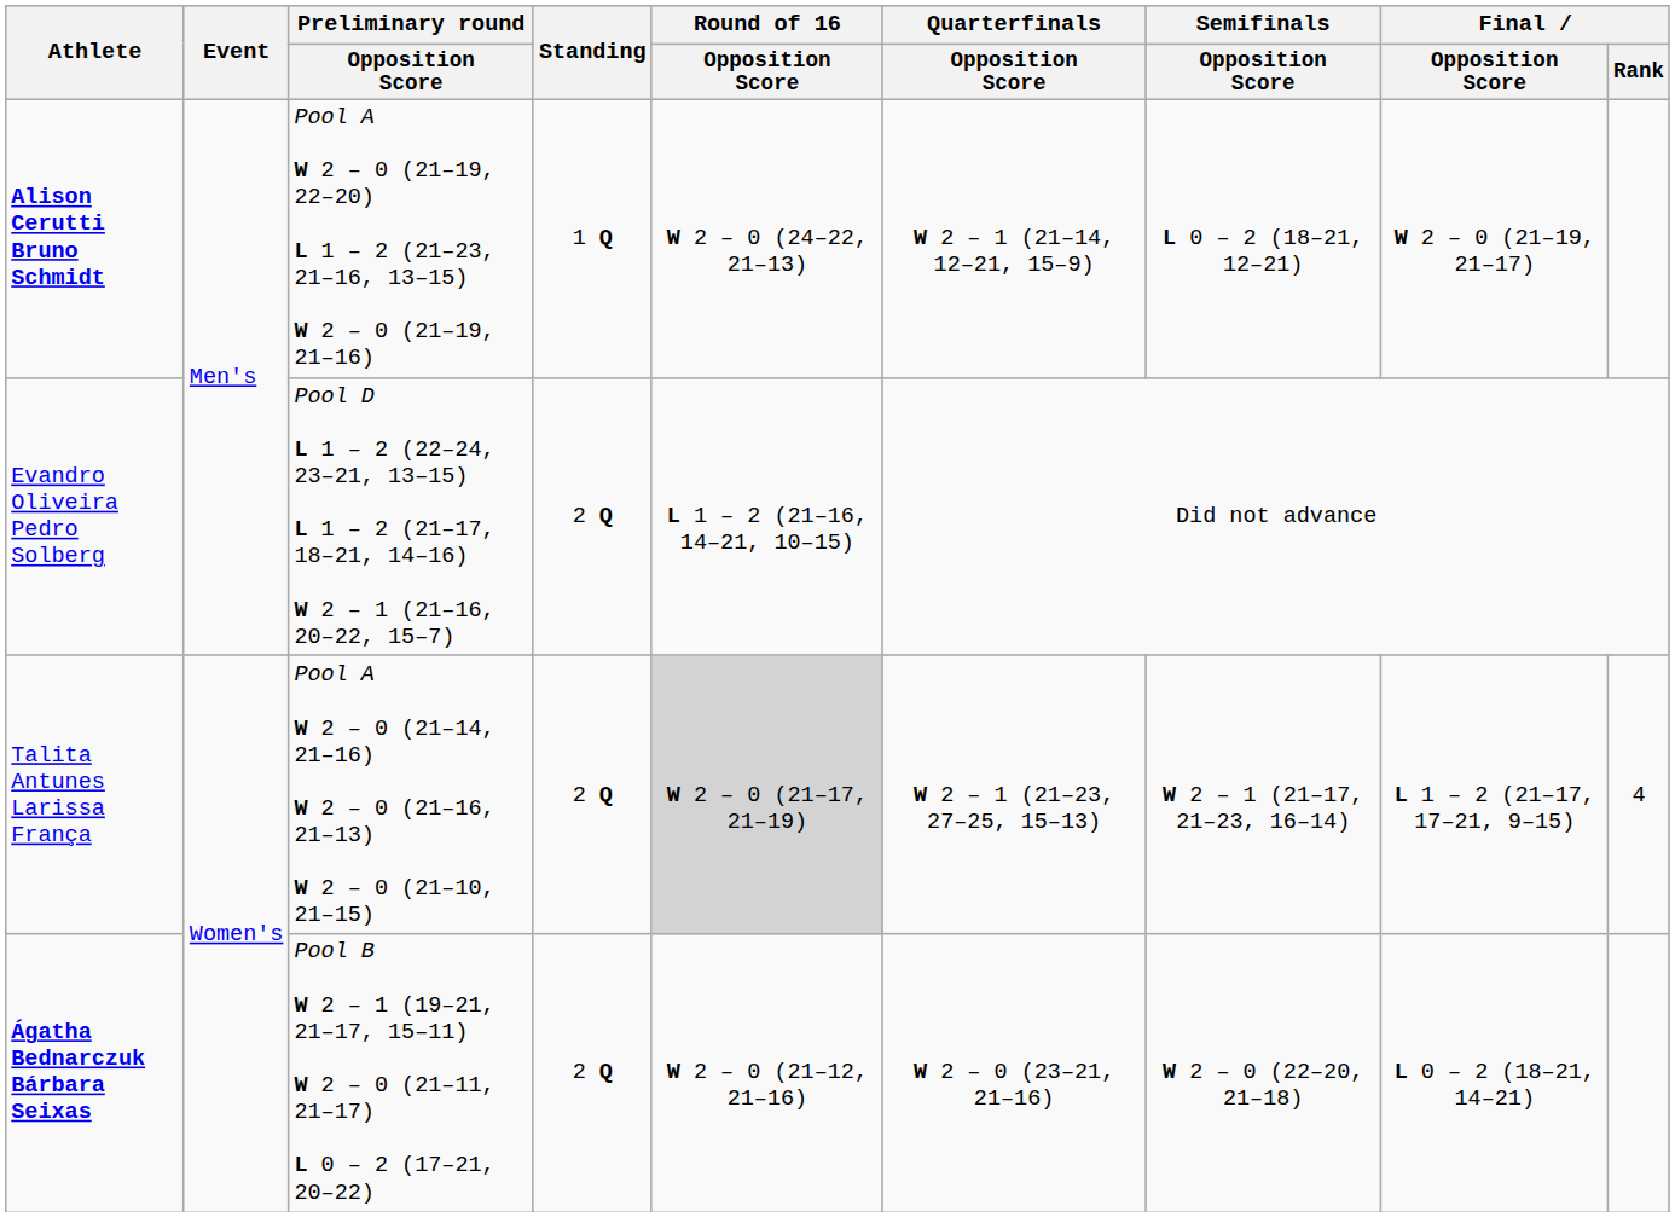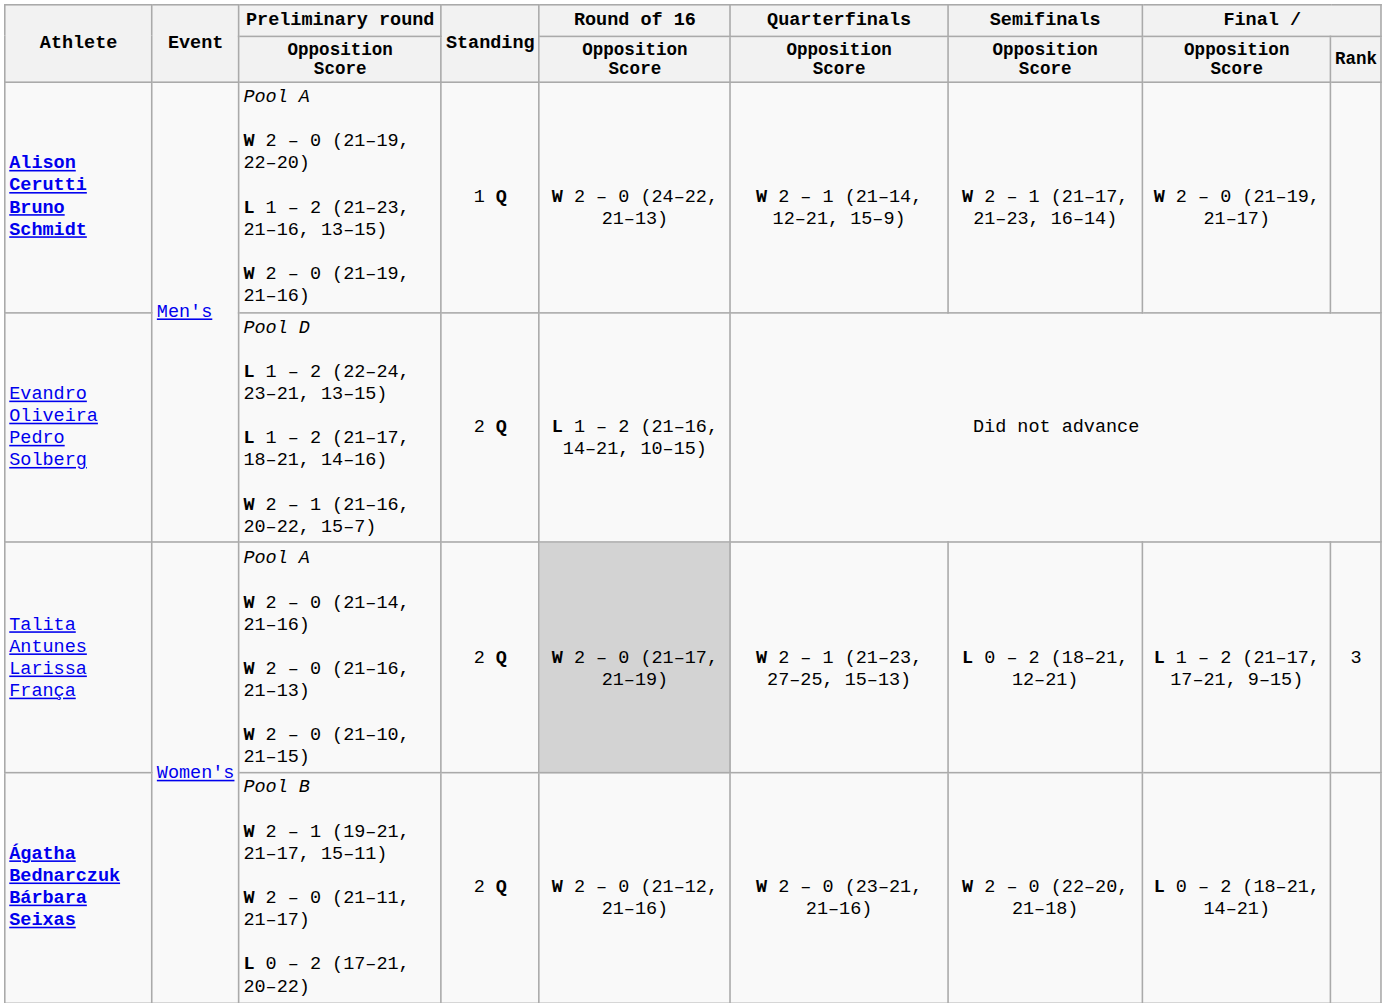 <table class=wikitable style="font-size:90%">
 <tr>
 <th rowspan="2">Athlete</th>
 <th rowspan="2">Event</th>
 <th>Preliminary round</th>
 <th rowspan="2">Standing</th>
 <th>Round of 16</th>
 <th>Quarterfinals</th>
 <th>Semifinals</th>
 <th colspan=2>Final / </th>
 </tr>
 <tr style="font-size:95%">
 <th>Opposition<br>Score</th>
 <th>Opposition<br>Score</th>
 <th>Opposition<br>Score</th>
 <th>Opposition<br>Score</th>
 <th>Opposition<br>Score</th>
 <th>Rank</th>
 </tr>
 <tr align=center>
 <td align=left><strong><a href='#'>Alison Cerutti</a><br><a href='#'>Bruno Schmidt</a></strong></td>
 <td align=left rowspan=2><a href='#'>Men's</a></td>
 <td align=left><em>Pool A</em><br><br><strong>W</strong> 2 – 0 (21–19, 22–20)<br><br><strong>L</strong> 1 – 2 (21–23, 21–16, 13–15)<br><br><strong>W</strong> 2 – 0 (21–19, 21–16)<br></td>
 <td>1 <strong>Q</strong></td>
 <td><br><strong>W</strong> 2 – 0 (24–22, 21–13)</td>
 <td><br><strong>W</strong> 2 – 1 (21–14, 12–21, 15–9)</td>
-<td><br><strong>L</strong> 0 – 2 (18–21, 12–21)</td>
+<td><br><strong>W</strong> 2 – 1 (21–17, 21–23, 16–14)</td>
 <td><br><strong>W</strong> 2 – 0 (21–19, 21–17)</td>
 <td></td>
 </tr>
 <tr align=center>
 <td align=left><a href='#'>Evandro Oliveira</a><br><a href='#'>Pedro Solberg</a></td>
 <td align=left><em>Pool D</em><br><br><strong>L</strong> 1 – 2 (22–24, 23–21, 13–15)<br><br><strong>L</strong> 1 – 2 (21–17, 18–21, 14–16)<br><br><strong>W</strong> 2 – 1 (21–16, 20–22, 15–7)<br></td>
 <td>2 <strong>Q</strong></td>
 <td><br><strong>L</strong> 1 – 2 (21–16, 14–21, 10–15)</td>
 <td colspan=4>Did not advance</td>
 </tr>
 <tr align=center>
 <td align=left><a href='#'>Talita Antunes</a><br><a href='#'>Larissa França</a></td>
 <td align=left rowspan=2><a href='#'>Women's</a></td>
 <td align=left><em>Pool A</em><br><br><strong>W</strong> 2 – 0 (21–14, 21–16)<br><br><strong>W</strong> 2 – 0 (21–16, 21–13)<br><br><strong>W</strong> 2 – 0 (21–10, 21–15)<br></td>
 <td>2 <strong>Q</strong></td>
 <td style="background: lightgrey;"><br><strong>W</strong> 2 – 0 (21–17, 21–19)</td>
 <td><br><strong>W</strong> 2 – 1 (21–23, 27–25, 15–13)</td>
-<td><br><strong>W</strong> 2 – 1 (21–17, 21–23, 16–14)</td>
+<td><br><strong>L</strong> 0 – 2 (18–21, 12–21)</td>
 <td><br><strong>L</strong> 1 – 2 (21–17, 17–21, 9–15)</td>
-<td>4</td>
+<td>3</td>
 </tr>
 <tr align=center>
 <td align=left><strong><a href='#'>Ágatha Bednarczuk</a><br><a href='#'>Bárbara Seixas</a></strong></td>
 <td align=left><em>Pool B</em><br><br><strong>W</strong> 2 – 1 (19–21, 21–17, 15–11)<br><br><strong>W</strong> 2 – 0 (21–11, 21–17)<br><br><strong>L</strong> 0 – 2 (17–21, 20–22)<br></td>
 <td>2 <strong>Q</strong></td>
 <td><br><strong>W</strong> 2 – 0 (21–12, 21–16)</td>
 <td><br><strong>W</strong> 2 – 0 (23–21, 21–16)</td>
 <td><br><strong>W</strong> 2 – 0 (22–20, 21–18)</td>
 <td><br><strong>L</strong> 0 – 2 (18–21, 14–21)</td>
 <td></td>
 </tr>
 </table>
